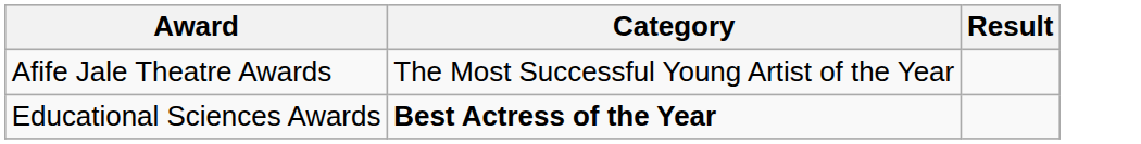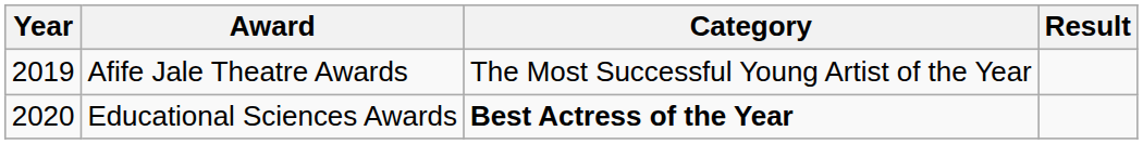 <table class="wikitable">
 <tr>
+<th>Year</th>
 <th>Award</th>
 <th>Category</th>
 <th>Result</th>
 </tr>
 <tr>
+<td>2019</td>
 <td>Afife Jale Theatre Awards</td>
 <td>The Most Successful Young Artist of the Year</td>
 <td></td>
 </tr>
 <tr>
+<td>2020</td>
 <td>Educational Sciences Awards</td>
 <td><strong>Best Actress of the Year</strong></td>
 <td></td>
 </tr>
 </table>
